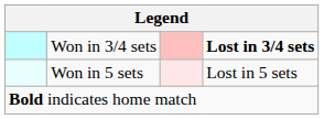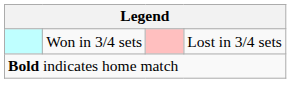 <table class="wikitable">
 <tr>
 <th colspan="4">Legend</th>
 </tr>
 <tr>
 <td style="background:#BFFFFF; width:2em"></td>
 <td>Won in 3/4 sets</td>
 <td style="background:#FFBFBF; width:2em"></td>
-<td><strong>Lost in 3/4 sets</strong></td>
-</tr>
-<tr>
-<td style="background:#E7FFFF; width:2em"></td>
-<td>Won in 5 sets</td>
-<td style="background:#FFE7E7; width:2em"></td>
-<td>Lost in 5 sets</td>
+<td>Lost in 3/4 sets</td>
 </tr>
 <tr>
 <td colspan="4"><strong>Bold</strong> indicates home match</td>
 </tr>
 </table>
